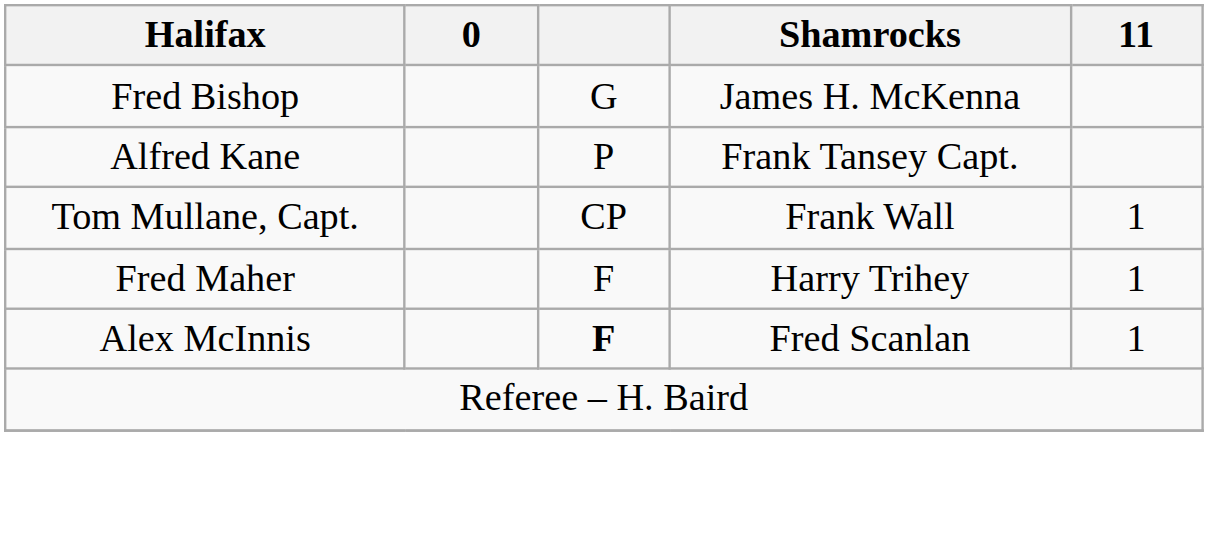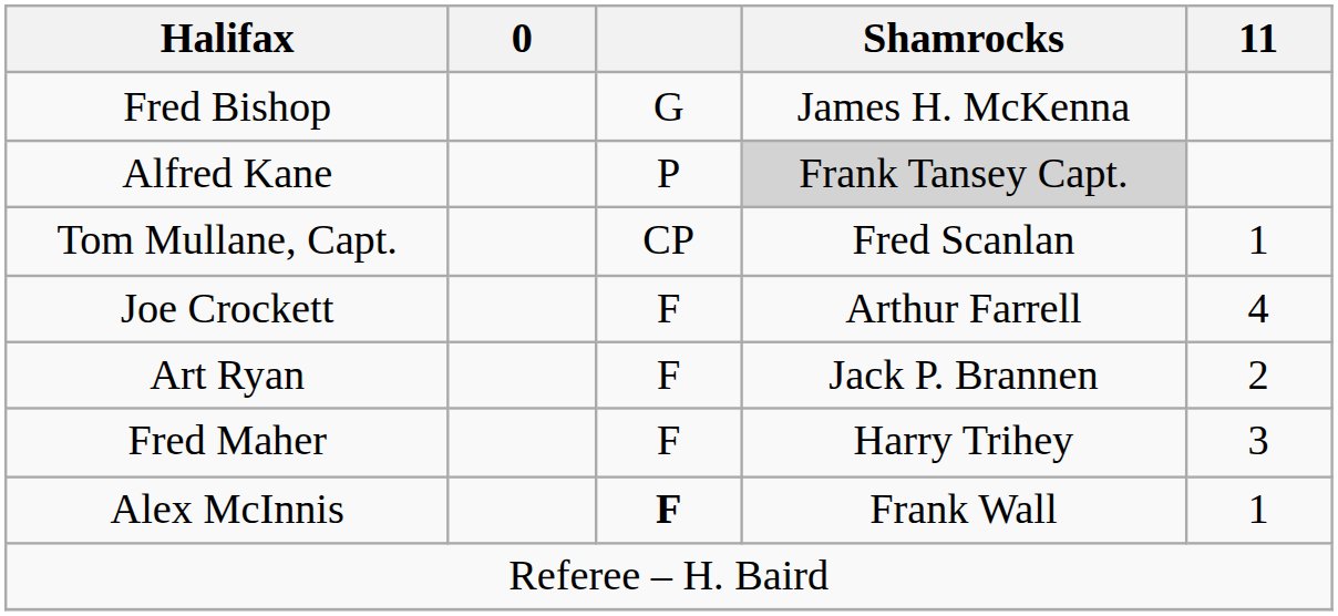 <table class="wikitable" style="text-align:center;">
 <tr>
 <th style="width:10em">Halifax</th>
 <th style="width:3em">0</th>
 <th style="width:3em"></th>
 <th style="width:10em">Shamrocks</th>
 <th style="width:3em">11</th>
 </tr>
 <tr>
 <td>Fred Bishop</td>
 <td></td>
 <td>G</td>
 <td>James H. McKenna</td>
 <td></td>
 </tr>
 <tr>
 <td>Alfred Kane</td>
 <td></td>
 <td>P</td>
-<td>Frank Tansey Capt.</td>
+<td style="background: lightgrey;">Frank Tansey Capt.</td>
 <td></td>
 </tr>
 <tr>
 <td>Tom Mullane, Capt.</td>
 <td></td>
 <td>CP</td>
-<td>Frank Wall</td>
+<td>Fred Scanlan</td>
 <td>1</td>
+</tr>
+<tr>
+<td>Joe Crockett</td>
+<td></td>
+<td>F</td>
+<td>Arthur Farrell</td>
+<td>4</td>
+</tr>
+<tr>
+<td>Art Ryan</td>
+<td></td>
+<td>F</td>
+<td>Jack P. Brannen</td>
+<td>2</td>
 </tr>
 <tr>
 <td>Fred Maher</td>
 <td></td>
 <td>F</td>
 <td>Harry Trihey</td>
-<td>1</td>
+<td>3</td>
 </tr>
 <tr>
 <td>Alex McInnis</td>
 <td></td>
 <td><strong>F</strong></td>
-<td>Fred Scanlan</td>
+<td>Frank Wall</td>
 <td>1</td>
 </tr>
 <tr>
 <td colspan=5 align=center>Referee – H. Baird</td>
 </tr>
 <tr>
 </tr>
 </table>
